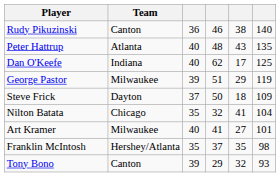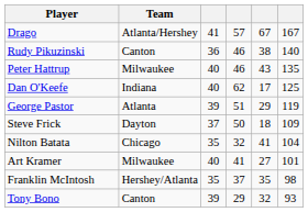 <table class="wikitable" style="text-align:center">
 <tr>
 <th width=150>Player</th>
 <th width=100>Team</th>
 <th width=28></th>
 <th width=28></th>
 <th width=28></th>
 <th width=28></th>
+</tr>
+<tr align=center>
+<td align=left><a href='#'>Drago</a></td>
+<td align=left>Atlanta/Hershey</td>
+<td>41</td>
+<td>57</td>
+<td>67</td>
+<td>167</td>
 </tr>
 <tr align=center>
 <td align=left><a href='#'>Rudy Pikuzinski</a></td>
 <td align=left>Canton</td>
 <td>36</td>
 <td>46</td>
 <td>38</td>
 <td>140</td>
 </tr>
 <tr align=center>
 <td align=left><a href='#'>Peter Hattrup</a></td>
-<td align=left>Atlanta</td>
+<td align=left>Milwaukee</td>
 <td>40</td>
-<td>48</td>
+<td>46</td>
 <td>43</td>
 <td>135</td>
 </tr>
 <tr align=center>
 <td align=left><a href='#'>Dan O'Keefe</a></td>
 <td align=left>Indiana</td>
 <td>40</td>
 <td>62</td>
 <td>17</td>
 <td>125</td>
 </tr>
 <tr align=center>
 <td align=left><a href='#'>George Pastor</a></td>
-<td align=left>Milwaukee</td>
+<td align=left>Atlanta</td>
 <td>39</td>
 <td>51</td>
 <td>29</td>
 <td>119</td>
 </tr>
 <tr align=center>
 <td align=left>Steve Frick</td>
 <td align=left>Dayton</td>
 <td>37</td>
 <td>50</td>
 <td>18</td>
 <td>109</td>
 </tr>
 <tr align=center>
 <td align=left>Nilton Batata</td>
 <td align=left>Chicago</td>
 <td>35</td>
 <td>32</td>
 <td>41</td>
 <td>104</td>
 </tr>
 <tr align=center>
 <td align=left>Art Kramer</td>
 <td align=left>Milwaukee</td>
 <td>40</td>
 <td>41</td>
 <td>27</td>
 <td>101</td>
 </tr>
 <tr align=center>
 <td align=left>Franklin McIntosh</td>
 <td align=left>Hershey/Atlanta</td>
 <td>35</td>
 <td>37</td>
 <td>35</td>
 <td>98</td>
 </tr>
 <tr align=center>
 <td align=left><a href='#'>Tony Bono</a></td>
 <td align=left>Canton</td>
 <td>39</td>
 <td>29</td>
 <td>32</td>
 <td>93</td>
 </tr>
 </table>
